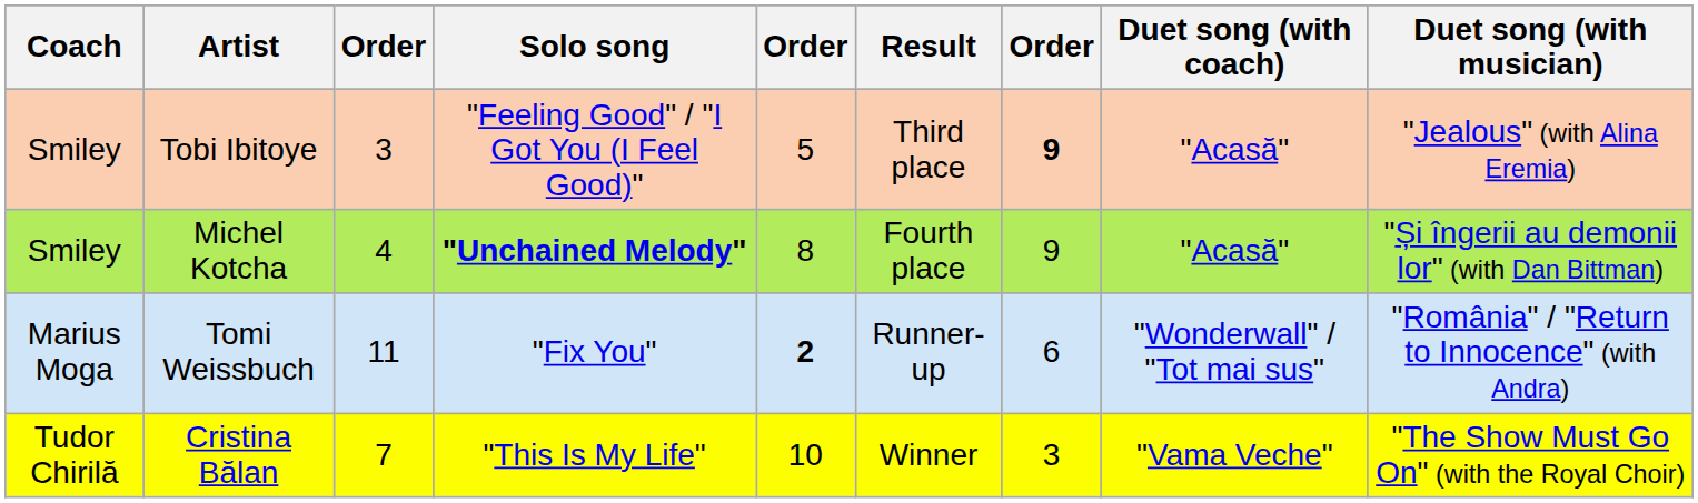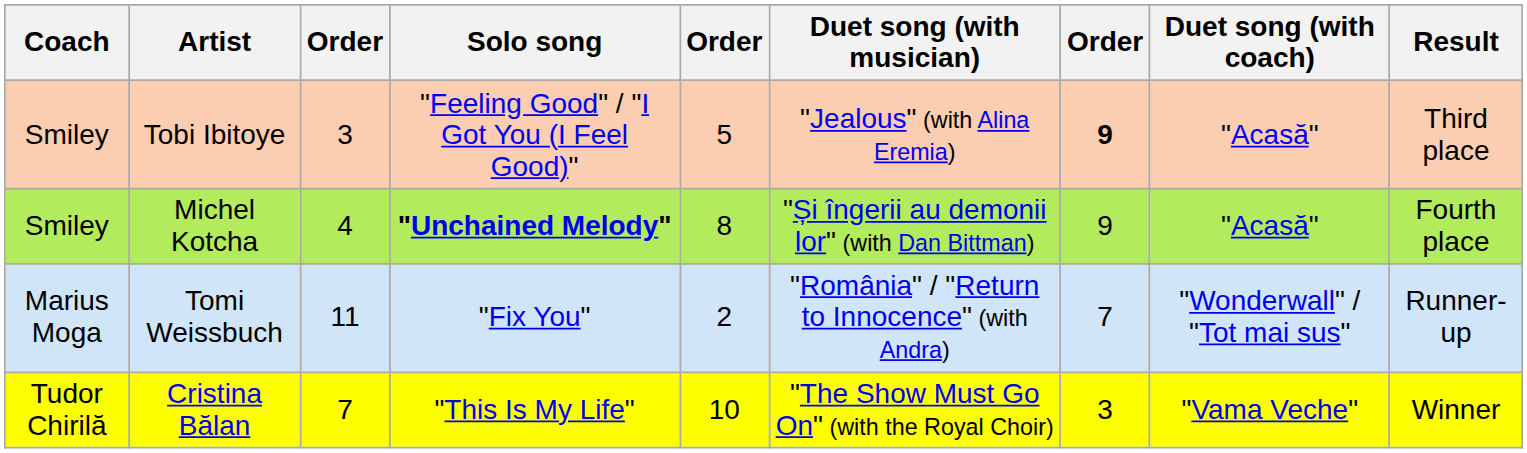 <table class="wikitable" style="text-align: center">
 <tr>
 <th>Coach</th>
 <th>Artist</th>
 <th>Order</th>
 <th>Solo song</th>
 <th>Order</th>
-<th>Result</th>
+<th>Duet song (with musician)</th>
 <th>Order</th>
 <th>Duet song (with coach)</th>
-<th>Duet song (with musician)</th>
+<th>Result</th>
 </tr>
 <tr style="background:#fbceb1">
 <td>Smiley</td>
 <td>Tobi Ibitoye</td>
 <td>3</td>
 <td>"<a href='#'>Feeling Good</a>" / "<a href='#'>I Got You (I Feel Good)</a>"</td>
 <td>5</td>
-<td>Third place</td>
+<td>"<a href='#'>Jealous</a>"<small> (with <a href='#'>Alina Eremia</a>)</small></td>
 <td><strong>9</strong></td>
 <td>"<a href='#'>Acasă</a>"</td>
-<td>"<a href='#'>Jealous</a>"<small> (with <a href='#'>Alina Eremia</a>)</small></td>
+<td>Third place</td>
 </tr>
 <tr style="background:#b2ec5d">
 <td>Smiley</td>
 <td>Michel Kotcha</td>
 <td>4</td>
 <td><strong>"<a href='#'>Unchained Melody</a>"</strong></td>
 <td>8</td>
-<td>Fourth place</td>
+<td>"<a href='#'>Și îngerii au demonii lor</a>"<small> (with <a href='#'>Dan Bittman</a>)</small></td>
 <td>9</td>
 <td>"<a href='#'>Acasă</a>"</td>
-<td>"<a href='#'>Și îngerii au demonii lor</a>"<small> (with <a href='#'>Dan Bittman</a>)</small></td>
+<td>Fourth place</td>
 </tr>
 <tr style="background:#d1e5f8">
 <td>Marius Moga</td>
 <td>Tomi Weissbuch</td>
 <td>11</td>
 <td>"<a href='#'>Fix You</a>"</td>
-<td><strong>2</strong></td>
+<td>2</td>
+<td>"<a href='#'>România</a>" / "<a href='#'>Return to Innocence</a>"<small> (with <a href='#'>Andra</a>)</small></td>
+<td>7</td>
+<td>"<a href='#'>Wonderwall</a>" / "<a href='#'>Tot mai sus</a>"</td>
 <td>Runner-up</td>
-<td>6</td>
-<td>"<a href='#'>Wonderwall</a>" / "<a href='#'>Tot mai sus</a>"</td>
-<td>"<a href='#'>România</a>" / "<a href='#'>Return to Innocence</a>"<small> (with <a href='#'>Andra</a>)</small></td>
 </tr>
 <tr style="background:#fdff00">
 <td>Tudor Chirilă</td>
 <td><a href='#'>Cristina Bălan</a></td>
 <td>7</td>
 <td>"<a href='#'>This Is My Life</a>"</td>
 <td>10</td>
-<td>Winner</td>
+<td>"<a href='#'>The Show Must Go On</a>"<small> (with the Royal Choir)</small></td>
 <td>3</td>
 <td>"<a href='#'>Vama Veche</a>"</td>
-<td>"<a href='#'>The Show Must Go On</a>"<small> (with the Royal Choir)</small></td>
+<td>Winner</td>
 </tr>
 </table>
